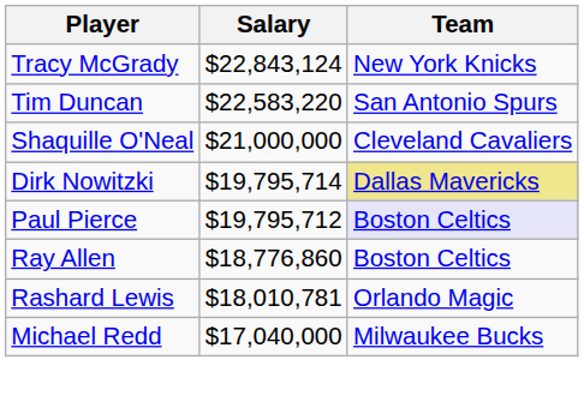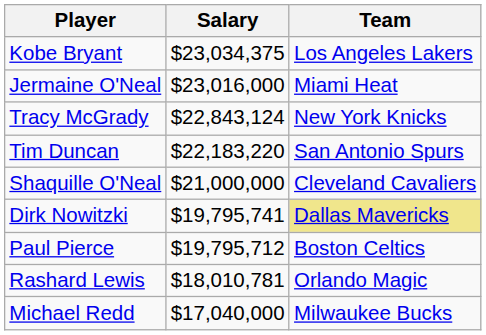 <table class="wikitable">
 <tr>
 <th>Player</th>
 <th>Salary</th>
 <th>Team</th>
+</tr>
+<tr>
+<td><a href='#'>Kobe Bryant</a></td>
+<td>$23,034,375</td>
+<td><a href='#'>Los Angeles Lakers</a></td>
+</tr>
+<tr>
+<td><a href='#'>Jermaine O'Neal</a></td>
+<td>$23,016,000</td>
+<td><a href='#'>Miami Heat</a></td>
 </tr>
 <tr>
 <td><a href='#'>Tracy McGrady</a></td>
 <td>$22,843,124</td>
 <td><a href='#'>New York Knicks</a></td>
 </tr>
 <tr>
 <td><a href='#'>Tim Duncan</a></td>
-<td>$22,583,220</td>
+<td>$22,183,220</td>
 <td><a href='#'>San Antonio Spurs</a></td>
 </tr>
 <tr>
 <td><a href='#'>Shaquille O'Neal</a></td>
 <td>$21,000,000</td>
 <td><a href='#'>Cleveland Cavaliers</a></td>
 </tr>
 <tr>
 <td><a href='#'>Dirk Nowitzki</a></td>
-<td>$19,795,714</td>
+<td>$19,795,741</td>
 <td style="background: khaki;"><a href='#'>Dallas Mavericks</a></td>
 </tr>
 <tr>
 <td><a href='#'>Paul Pierce</a></td>
 <td>$19,795,712</td>
-<td style="background: lavender;"><a href='#'>Boston Celtics</a></td>
-</tr>
-<tr>
-<td><a href='#'>Ray Allen</a></td>
-<td>$18,776,860</td>
 <td><a href='#'>Boston Celtics</a></td>
 </tr>
 <tr>
 <td><a href='#'>Rashard Lewis</a></td>
 <td>$18,010,781</td>
 <td><a href='#'>Orlando Magic</a></td>
 </tr>
 <tr>
 <td><a href='#'>Michael Redd</a></td>
 <td>$17,040,000</td>
 <td><a href='#'>Milwaukee Bucks</a></td>
 </tr>
 </table>
